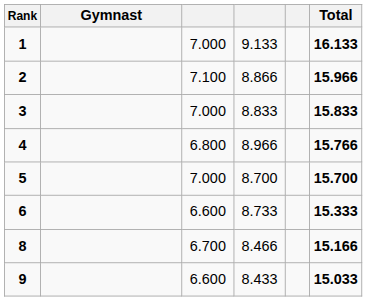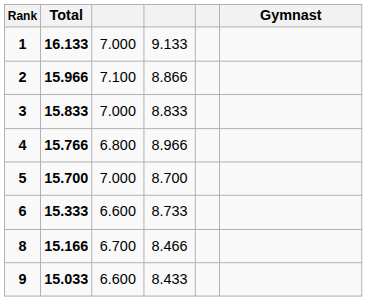 <table class="wikitable sortable" style="text-align:center;">
 <tr>
 <th scope="col" style="width:15px;"><small>Rank</small></th>
-<th scope="col" style="width:150px;">Gymnast</th>
+<th scope="col" style="width:50px;">Total</th>
 <th scope="col" style="width:50px;"><small></small></th>
 <th scope="col" style="width:50px;"><small></small></th>
 <th scope="col" style="width:20px;"><small></small></th>
-<th scope="col" style="width:50px;">Total</th>
+<th scope="col" style="width:150px;">Gymnast</th>
 </tr>
 <tr>
 <td scope="row" style="text-align:center"><strong>1</strong></td>
-<td style="height:30px; text-align:left;"></td>
+<td><strong>16.133</strong></td>
 <td>7.000</td>
 <td>9.133</td>
 <td></td>
-<td><strong>16.133</strong></td>
+<td style="height:30px; text-align:left;"></td>
 </tr>
 <tr>
 <td scope="row" style="text-align:center"><strong>2</strong></td>
-<td style="height:30px; text-align:left;"></td>
+<td><strong>15.966</strong></td>
 <td>7.100</td>
 <td>8.866</td>
 <td></td>
-<td><strong>15.966</strong></td>
+<td style="height:30px; text-align:left;"></td>
 </tr>
 <tr>
 <td scope="row" style="text-align:center"><strong>3</strong></td>
-<td style="height:30px; text-align:left;"></td>
+<td><strong>15.833</strong></td>
 <td>7.000</td>
 <td>8.833</td>
 <td></td>
-<td><strong>15.833</strong></td>
+<td style="height:30px; text-align:left;"></td>
 </tr>
 <tr>
 <td scope="row" style="text-align:center"><strong>4</strong></td>
-<td style="height:30px; text-align:left;"></td>
+<td><strong>15.766</strong></td>
 <td>6.800</td>
 <td>8.966</td>
 <td></td>
-<td><strong>15.766</strong></td>
+<td style="height:30px; text-align:left;"></td>
 </tr>
 <tr>
 <td scope="row" style="text-align:center"><strong>5</strong></td>
-<td style="height:30px; text-align:left;"></td>
+<td><strong>15.700</strong></td>
 <td>7.000</td>
 <td>8.700</td>
 <td></td>
-<td><strong>15.700</strong></td>
+<td style="height:30px; text-align:left;"></td>
 </tr>
 <tr>
 <td scope="row" style="text-align:center"><strong>6</strong></td>
-<td style="height:30px; text-align:left;"></td>
+<td><strong>15.333</strong></td>
 <td>6.600</td>
 <td>8.733</td>
 <td></td>
-<td><strong>15.333</strong></td>
+<td style="height:30px; text-align:left;"></td>
 </tr>
 <tr>
 <td scope="row" style="text-align:center"><strong>8</strong></td>
-<td style="height:30px; text-align:left;"></td>
+<td><strong>15.166</strong></td>
 <td>6.700</td>
 <td>8.466</td>
 <td></td>
-<td><strong>15.166</strong></td>
+<td style="height:30px; text-align:left;"></td>
 </tr>
 <tr>
 <td scope="row" style="text-align:center"><strong>9</strong></td>
-<td style="height:30px; text-align:left;"></td>
+<td><strong>15.033</strong></td>
 <td>6.600</td>
 <td>8.433</td>
 <td></td>
-<td><strong>15.033</strong></td>
+<td style="height:30px; text-align:left;"></td>
 </tr>
 </table>
